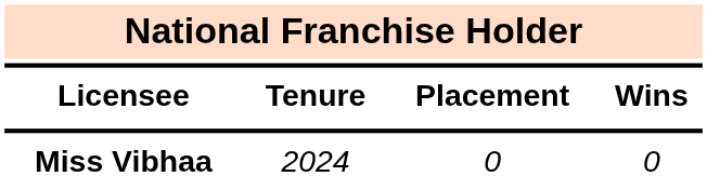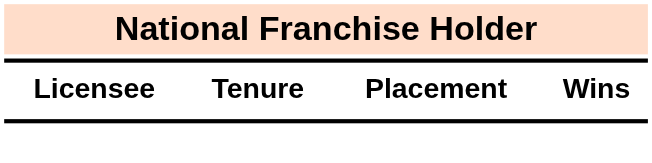 <table class="toccolours" style="width: 20em; font-size:85%; line-height:1.5em; width:50%;">
 <tr>
 <th colspan="4" align="center" style="background:#FFDDCA;"><big>National Franchise Holder</big></th>
 </tr>
 <tr>
 <td colspan="4" style="background:black"></td>
 </tr>
 <tr>
 <th scope="col">Licensee</th>
 <th scope="col">Tenure</th>
 <th scope="col">Placement</th>
 <th>Wins</th>
 </tr>
 <tr>
 <td colspan="4" style="background:black"></td>
 </tr>
-<tr>
-<td align="center"><strong>Miss Vibhaa</strong></td>
-<td align="center"><em>2024</em></td>
-<td align="center"><em>0</em></td>
-<td align="center"><em>0</em></td>
-</tr>
 </table>
